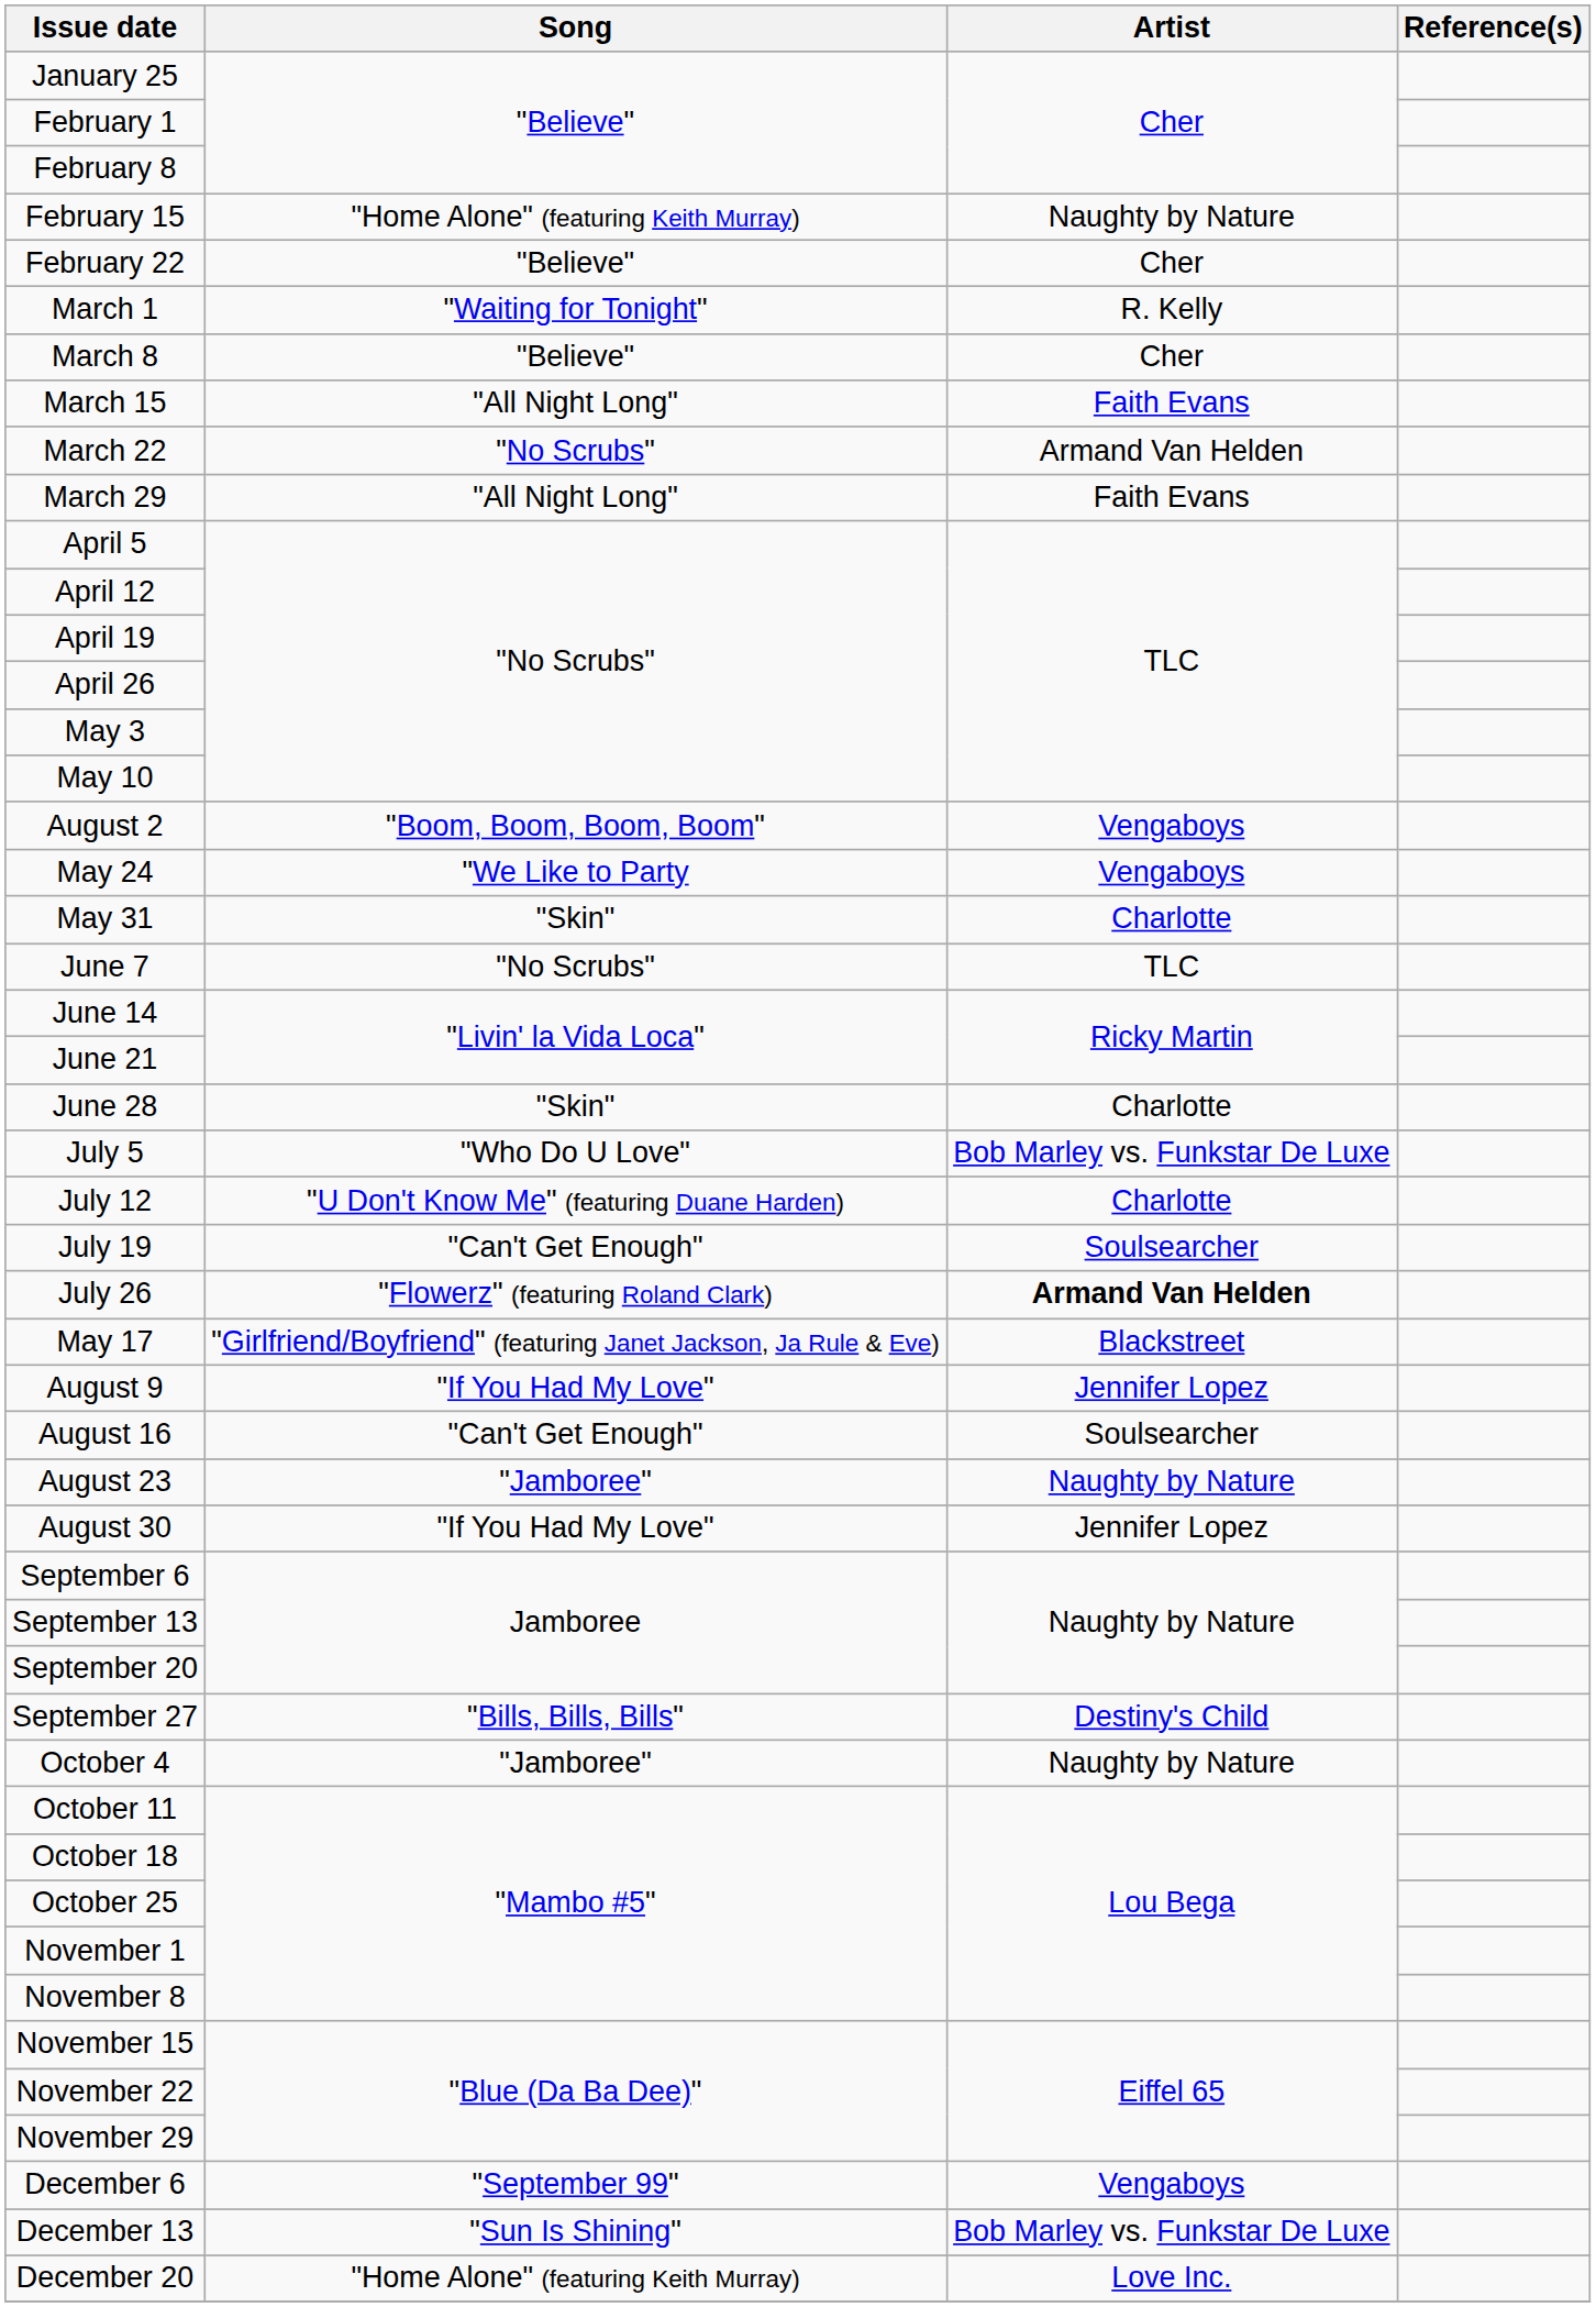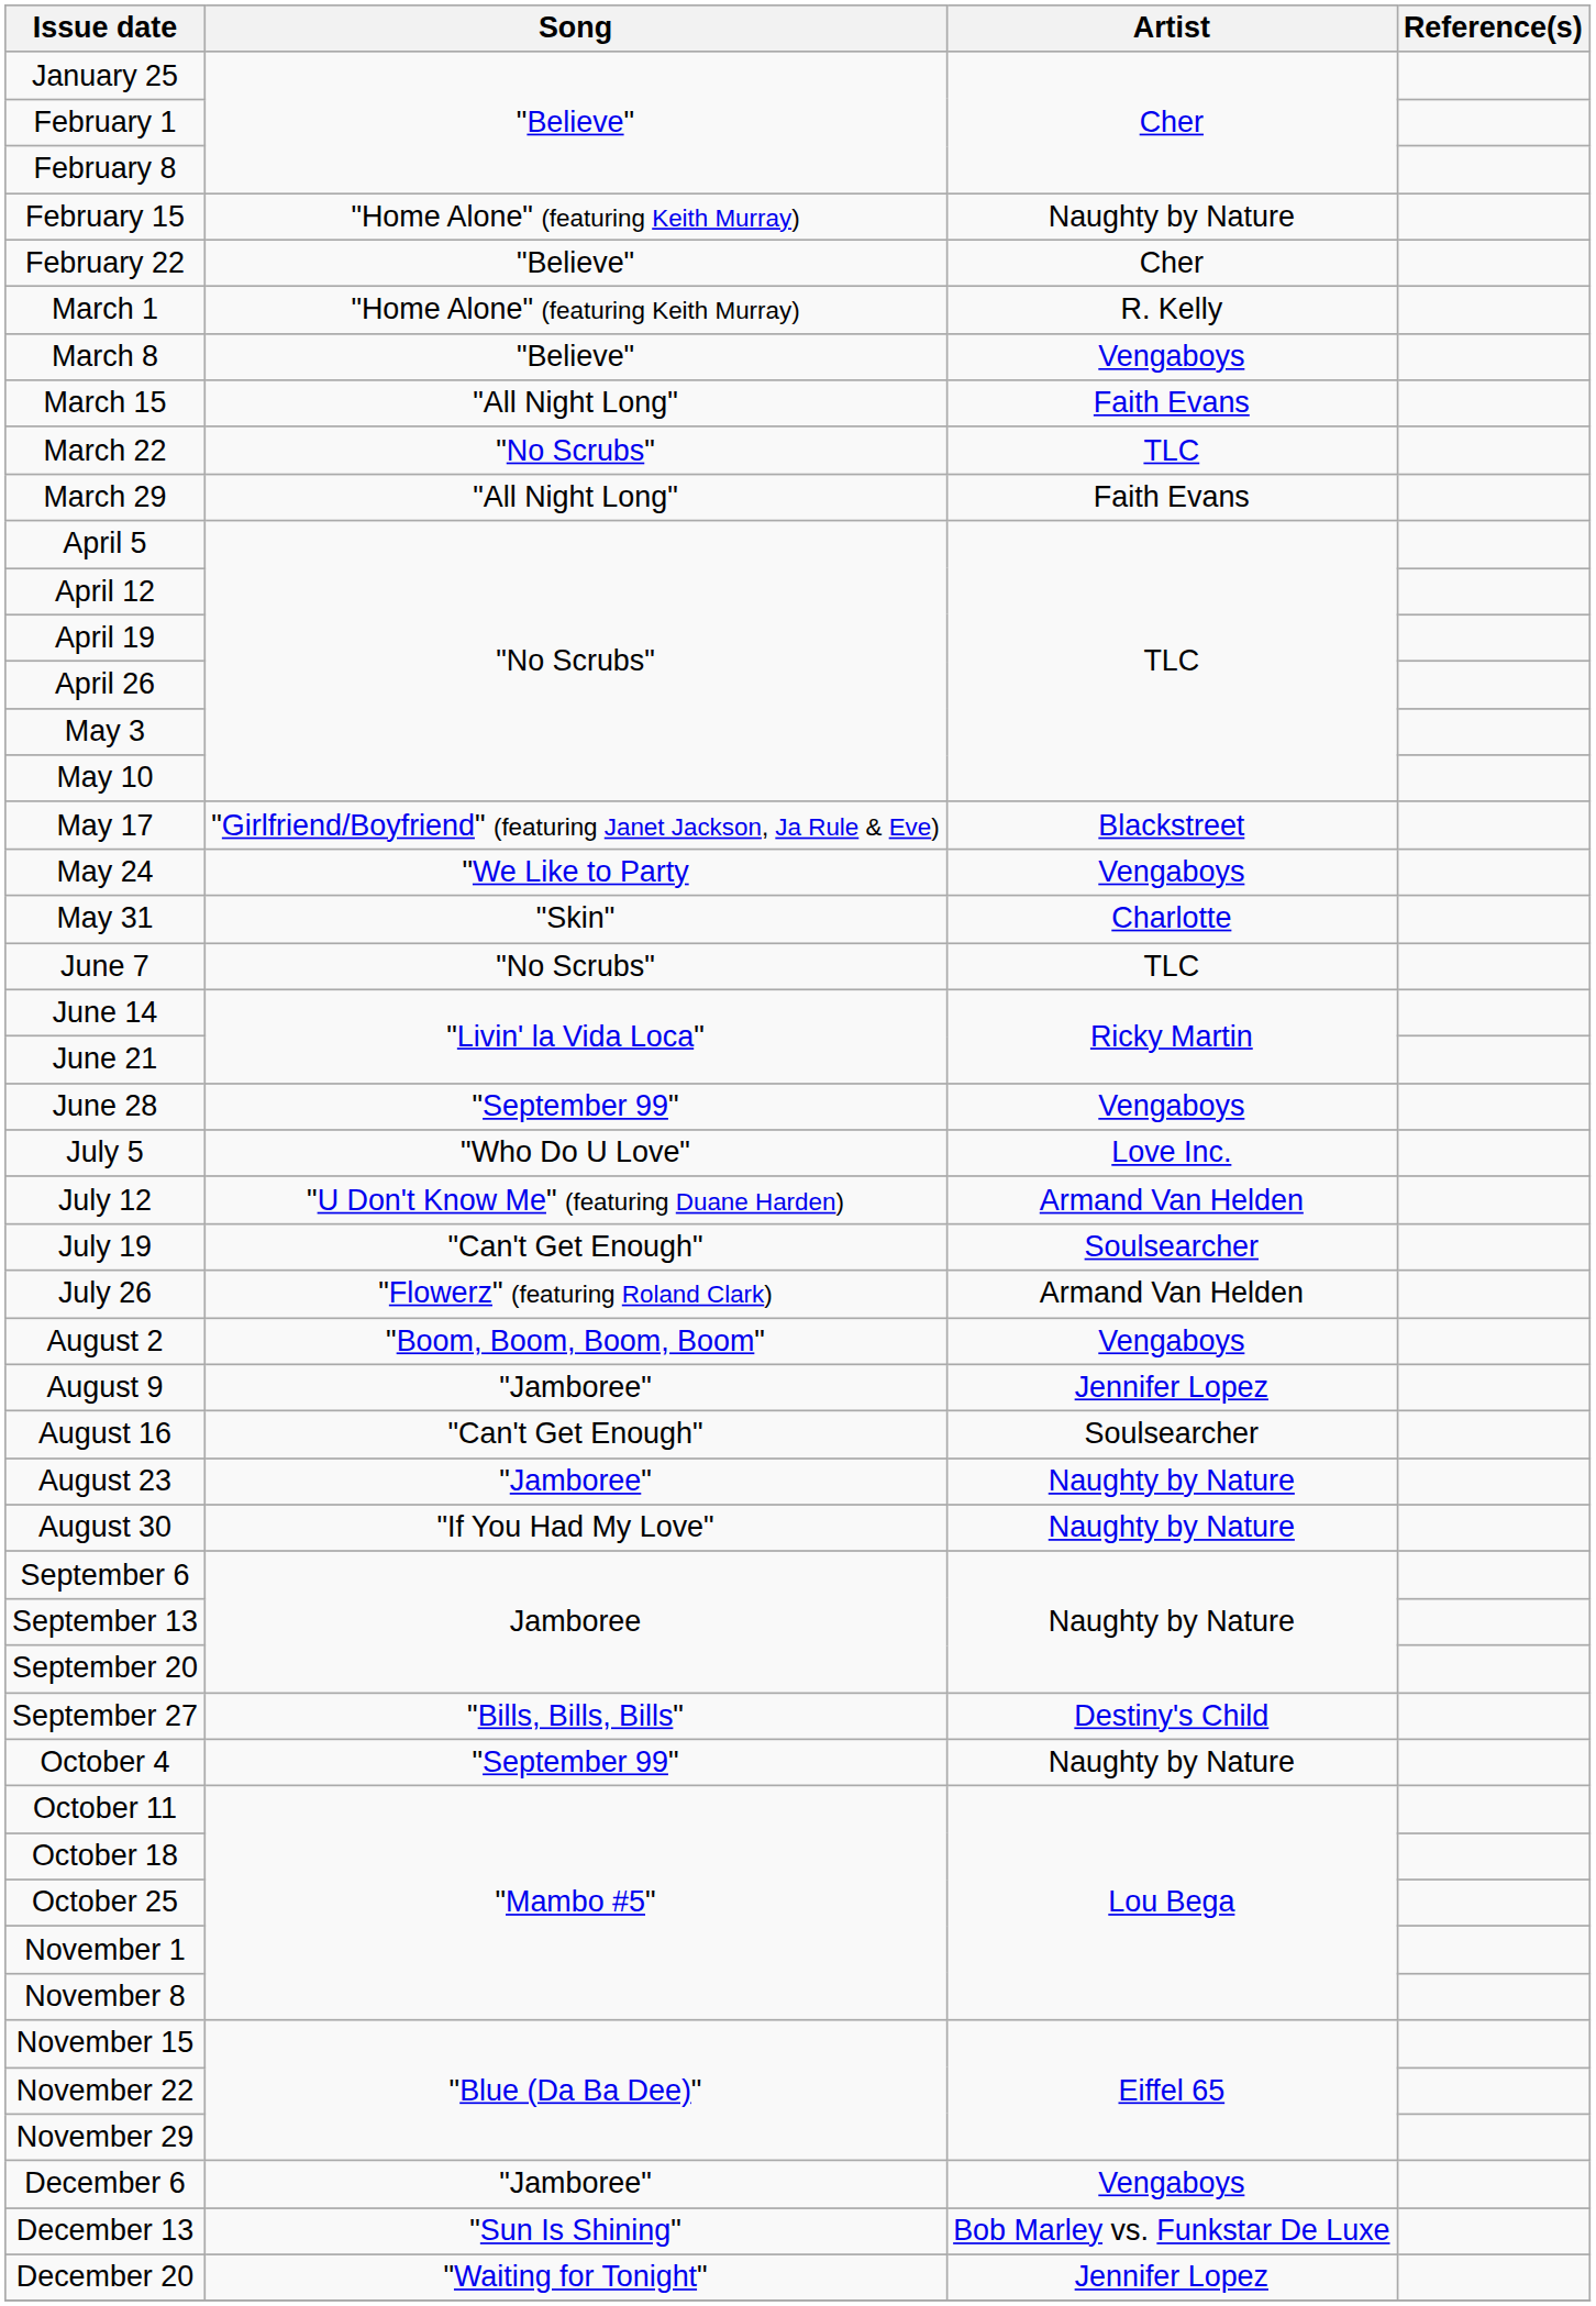 <table class="wikitable" style="text-align: center;">
 <tr>
 <th>Issue date</th>
 <th>Song</th>
 <th>Artist</th>
 <th>Reference(s)</th>
 </tr>
 <tr>
 <td>January 25</td>
 <td rowspan=3>"<a href='#'>Believe</a>"</td>
 <td rowspan=3><a href='#'>Cher</a></td>
 <td></td>
 </tr>
 <tr>
 <td>February 1</td>
 <td></td>
 </tr>
 <tr>
 <td>February 8</td>
 <td></td>
 </tr>
 <tr>
 <td>February 15</td>
 <td>"Home Alone" <small>(featuring <a href='#'>Keith Murray</a>)</small></td>
 <td>Naughty by Nature</td>
 <td></td>
 </tr>
 <tr>
 <td>February 22</td>
 <td>"Believe"</td>
 <td>Cher</td>
 <td></td>
 </tr>
 <tr>
 <td>March 1</td>
-<td>"<a href='#'>Waiting for Tonight</a>"</td>
+<td>"Home Alone" <small>(featuring Keith Murray)</small></td>
 <td>R. Kelly</td>
 <td></td>
 </tr>
 <tr>
 <td>March 8</td>
 <td>"Believe"</td>
-<td>Cher</td>
+<td><a href='#'>Vengaboys</a></td>
 <td></td>
 </tr>
 <tr>
 <td>March 15</td>
 <td>"All Night Long"</td>
 <td><a href='#'>Faith Evans</a></td>
 <td></td>
 </tr>
 <tr>
 <td>March 22</td>
 <td>"<a href='#'>No Scrubs</a>"</td>
-<td>Armand Van Helden</td>
+<td><a href='#'>TLC</a></td>
 <td></td>
 </tr>
 <tr>
 <td>March 29</td>
 <td>"All Night Long"</td>
 <td>Faith Evans</td>
 <td></td>
 </tr>
 <tr>
 <td>April 5</td>
 <td rowspan=6>"No Scrubs"</td>
 <td rowspan=6>TLC</td>
 <td></td>
 </tr>
 <tr>
 <td>April 12</td>
 <td></td>
 </tr>
 <tr>
 <td>April 19</td>
 <td></td>
 </tr>
 <tr>
 <td>April 26</td>
 <td></td>
 </tr>
 <tr>
 <td>May 3</td>
 <td></td>
 </tr>
 <tr>
 <td>May 10</td>
 <td></td>
 </tr>
 <tr>
-<td>August 2</td>
-<td>"<a href='#'>Boom, Boom, Boom, Boom</a>"</td>
-<td><a href='#'>Vengaboys</a></td>
+<td>May 17</td>
+<td>"<a href='#'>Girlfriend/Boyfriend</a>" <small>(featuring <a href='#'>Janet Jackson</a>, <a href='#'>Ja Rule</a> & <a href='#'>Eve</a>)</small></td>
+<td><a href='#'>Blackstreet</a></td>
 <td></td>
 </tr>
 <tr>
 <td>May 24</td>
 <td>"<a href='#'>We Like to Party</a></td>
 <td><a href='#'>Vengaboys</a></td>
 <td></td>
 </tr>
 <tr>
 <td>May 31</td>
 <td>"Skin"</td>
 <td><a href='#'>Charlotte</a></td>
 <td></td>
 </tr>
 <tr>
 <td>June 7</td>
 <td>"No Scrubs"</td>
 <td>TLC</td>
 <td></td>
 </tr>
 <tr>
 <td>June 14</td>
 <td rowspan=2>"<a href='#'>Livin' la Vida Loca</a>"</td>
 <td rowspan=2><a href='#'>Ricky Martin</a></td>
 <td></td>
 </tr>
 <tr>
 <td>June 21</td>
 <td></td>
 </tr>
 <tr>
 <td>June 28</td>
-<td>"Skin"</td>
-<td>Charlotte</td>
+<td>"<a href='#'>September 99</a>"</td>
+<td><a href='#'>Vengaboys</a></td>
 <td></td>
 </tr>
 <tr>
 <td>July 5</td>
 <td>"Who Do U Love"</td>
-<td><a href='#'>Bob Marley</a> vs. <a href='#'>Funkstar De Luxe</a></td>
+<td><a href='#'>Love Inc.</a></td>
 <td></td>
 </tr>
 <tr>
 <td>July 12</td>
 <td>"<a href='#'>U Don't Know Me</a>" <small>(featuring <a href='#'>Duane Harden</a>)</small></td>
-<td><a href='#'>Charlotte</a></td>
+<td><a href='#'>Armand Van Helden</a></td>
 <td></td>
 </tr>
 <tr>
 <td>July 19</td>
 <td>"Can't Get Enough"</td>
 <td><a href='#'>Soulsearcher</a></td>
 <td></td>
 </tr>
 <tr>
 <td>July 26</td>
 <td>"<a href='#'>Flowerz</a>" <small>(featuring <a href='#'>Roland Clark</a>)</small></td>
-<td><strong>Armand Van Helden</strong></td>
+<td>Armand Van Helden</td>
 <td></td>
 </tr>
 <tr>
-<td>May 17</td>
-<td>"<a href='#'>Girlfriend/Boyfriend</a>" <small>(featuring <a href='#'>Janet Jackson</a>, <a href='#'>Ja Rule</a> & <a href='#'>Eve</a>)</small></td>
-<td><a href='#'>Blackstreet</a></td>
+<td>August 2</td>
+<td>"<a href='#'>Boom, Boom, Boom, Boom</a>"</td>
+<td><a href='#'>Vengaboys</a></td>
 <td></td>
 </tr>
 <tr>
 <td>August 9</td>
-<td>"<a href='#'>If You Had My Love</a>"</td>
+<td>"Jamboree"</td>
 <td><a href='#'>Jennifer Lopez</a></td>
 <td></td>
 </tr>
 <tr>
 <td>August 16</td>
 <td>"Can't Get Enough"</td>
 <td>Soulsearcher</td>
 <td></td>
 </tr>
 <tr>
 <td>August 23</td>
 <td>"<a href='#'>Jamboree</a>"</td>
 <td><a href='#'>Naughty by Nature</a></td>
 <td></td>
 </tr>
 <tr>
 <td>August 30</td>
 <td>"If You Had My Love"</td>
-<td>Jennifer Lopez</td>
+<td><a href='#'>Naughty by Nature</a></td>
 <td></td>
 </tr>
 <tr>
 <td>September 6</td>
 <td rowspan=3>Jamboree</td>
 <td rowspan=3>Naughty by Nature</td>
 <td></td>
 </tr>
 <tr>
 <td>September 13</td>
 <td></td>
 </tr>
 <tr>
 <td>September 20</td>
 <td></td>
 </tr>
 <tr>
 <td>September 27</td>
 <td>"<a href='#'>Bills, Bills, Bills</a>"</td>
 <td><a href='#'>Destiny's Child</a></td>
 <td></td>
 </tr>
 <tr>
 <td>October 4</td>
-<td>"Jamboree"</td>
+<td>"<a href='#'>September 99</a>"</td>
 <td>Naughty by Nature</td>
 <td></td>
 </tr>
 <tr>
 <td>October 11</td>
 <td rowspan=5>"<a href='#'>Mambo #5</a>"</td>
 <td rowspan=5><a href='#'>Lou Bega</a></td>
 <td></td>
 </tr>
 <tr>
 <td>October 18</td>
 <td></td>
 </tr>
 <tr>
 <td>October 25</td>
 <td></td>
 </tr>
 <tr>
 <td>November 1</td>
 <td></td>
 </tr>
 <tr>
 <td>November 8</td>
 <td></td>
 </tr>
 <tr>
 <td>November 15</td>
 <td rowspan=3>"<a href='#'>Blue (Da Ba Dee)</a>"</td>
 <td rowspan=3><a href='#'>Eiffel 65</a></td>
 <td></td>
 </tr>
 <tr>
 <td>November 22</td>
 <td></td>
 </tr>
 <tr>
 <td>November 29</td>
 <td></td>
 </tr>
 <tr>
 <td>December 6</td>
-<td>"<a href='#'>September 99</a>"</td>
+<td>"Jamboree"</td>
 <td><a href='#'>Vengaboys</a></td>
 <td></td>
 </tr>
 <tr>
 <td>December 13</td>
 <td>"<a href='#'>Sun Is Shining</a>"</td>
 <td><a href='#'>Bob Marley</a> vs. <a href='#'>Funkstar De Luxe</a></td>
 <td></td>
 </tr>
 <tr>
 <td>December 20</td>
-<td>"Home Alone" <small>(featuring Keith Murray)</small></td>
-<td><a href='#'>Love Inc.</a></td>
+<td>"<a href='#'>Waiting for Tonight</a>"</td>
+<td><a href='#'>Jennifer Lopez</a></td>
 <td></td>
 </tr>
 <tr>
 </tr>
 </table>
